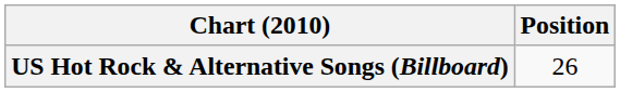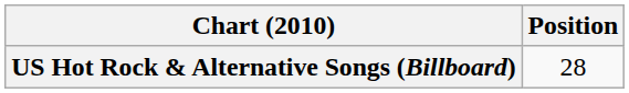 <table class="wikitable plainrowheaders" style="text-align:center">
 <tr>
 <th scope="col">Chart (2010)</th>
 <th scope="col">Position</th>
 </tr>
 <tr>
 <th scope="row">US Hot Rock & Alternative Songs (<em>Billboard</em>)</th>
-<td>26</td>
+<td>28</td>
 </tr>
 </table>
